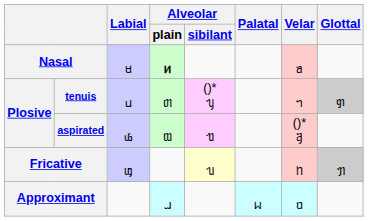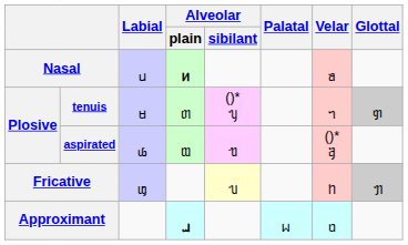 <table class="wikitable" style=text-align:center>
 <tr>
 <th colspan="2" rowspan="2"></th>
 <th rowspan="2"><a href='#'>Labial</a></th>
 <th colspan="2"><a href='#'>Alveolar</a></th>
 <th rowspan="2"><a href='#'>Palatal</a></th>
 <th rowspan="2"><a href='#'>Velar</a></th>
 <th rowspan="2"><a href='#'>Glottal</a></th>
 </tr>
 <tr>
 <th>plain</th>
 <th><a href='#'>sibilant</a></th>
 </tr>
 <tr>
 <th colspan="2"><a href='#'>Nasal</a></th>
-<td style="background-color: #ccf"><br>ᥛ</td>
+<td style="background-color: #ccf"><br>ᥙ</td>
 <td style="background-color: #cfc"><strong><br>ᥢ</strong></td>
 <td></td>
 <td></td>
 <td style="background-color: #fcc"><br>ᥑ</td>
 <td></td>
 </tr>
 <tr>
 <th rowspan="2"><a href='#'>Plosive</a></th>
 <th><small><a href='#'>tenuis</a></small></th>
-<td style="background-color: #ccf"><br>ᥙ</td>
+<td style="background-color: #ccf"><br>ᥛ</td>
 <td style="background-color: #cfc"><br>ᥖ</td>
 <td style="background-color: #fcf">()*<br>ᥡ</td>
 <td></td>
 <td style="background-color: #fcc"><br>ᥐ</td>
 <td style="background-color: #ccc"><br>ᥞ</td>
 </tr>
 <tr>
 <th><small><a href='#'>aspirated</a></small></th>
 <td style="background-color: #ccf"><br>ᥚ</td>
 <td style="background-color: #cfc"><br>ᥗ</td>
 <td style="background-color: #fcf"><br>ᥓ</td>
 <td></td>
 <td style="background-color: #fcc">()*<br>ᥠ</td>
 <td></td>
 </tr>
 <tr>
 <th colspan="2"><a href='#'>Fricative</a></th>
 <td style="background-color: #ccf"><br>ᥜ</td>
 <td></td>
 <td style="background-color: #ffc"><br>ᥔ</td>
 <td></td>
 <td style="background-color: #fcc"><br>ᥒ</td>
 <td style="background-color: #ccc"><br>ᥟ</td>
 </tr>
 <tr>
 <th colspan="2"><a href='#'>Approximant</a></th>
 <td></td>
-<td style="background-color: #cff"><br>ᥘ</td>
+<td style="background-color: #cff"><strong><br>ᥘ</strong></td>
 <td></td>
 <td style="background-color: #cff"><br>ᥕ</td>
 <td style="background-color: #cff"><br>ᥝ</td>
 <td></td>
 </tr>
 </table>
